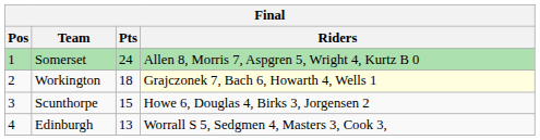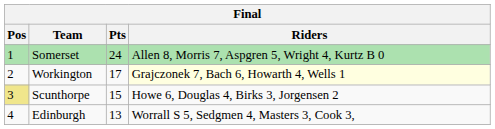 <table class="wikitable">
 <tr>
 <th colspan="4">Final</th>
 </tr>
 <tr>
 <th width=20>Pos</th>
 <th width=90>Team</th>
 <th width=20>Pts</th>
 <th width=450>Riders</th>
 </tr>
 <tr style="background:#ACE1AF;">
 <td>1</td>
 <td align=left>Somerset</td>
 <td>24</td>
 <td>Allen 8, Morris 7, Aspgren 5, Wright 4, Kurtz B 0</td>
 </tr>
 <tr>
 <td>2</td>
 <td align=left>Workington</td>
-<td>18</td>
+<td>17</td>
 <td style="background: lightyellow;">Grajczonek 7, Bach 6, Howarth 4, Wells 1</td>
 </tr>
 <tr>
-<td>3</td>
+<td style="background: khaki;">3</td>
 <td align=left>Scunthorpe</td>
 <td>15</td>
 <td>Howe 6, Douglas 4, Birks 3, Jorgensen 2</td>
 </tr>
 <tr>
 <td>4</td>
 <td align=left>Edinburgh</td>
 <td>13</td>
 <td>Worrall S 5, Sedgmen 4, Masters 3, Cook 3,</td>
 </tr>
 </table>
